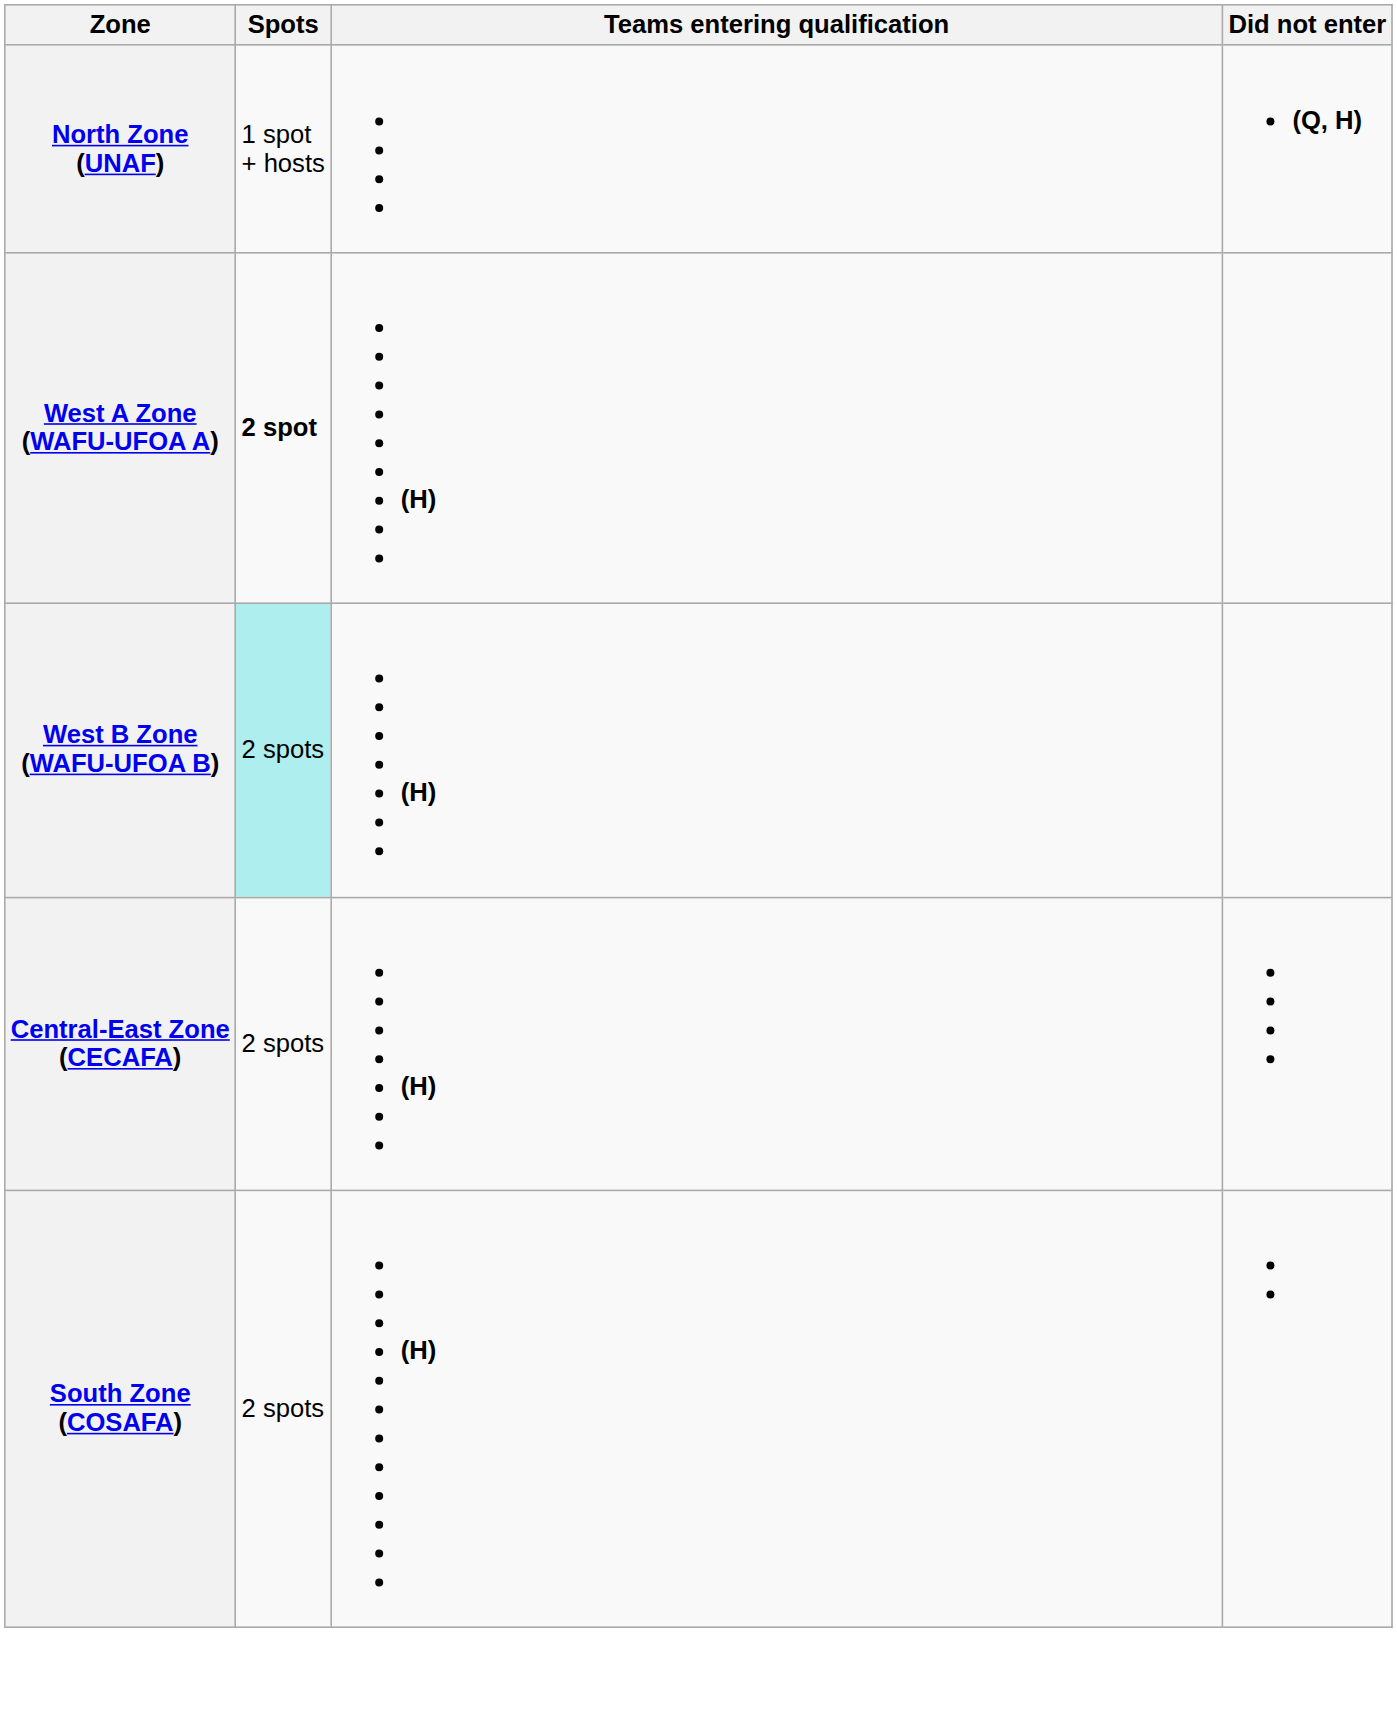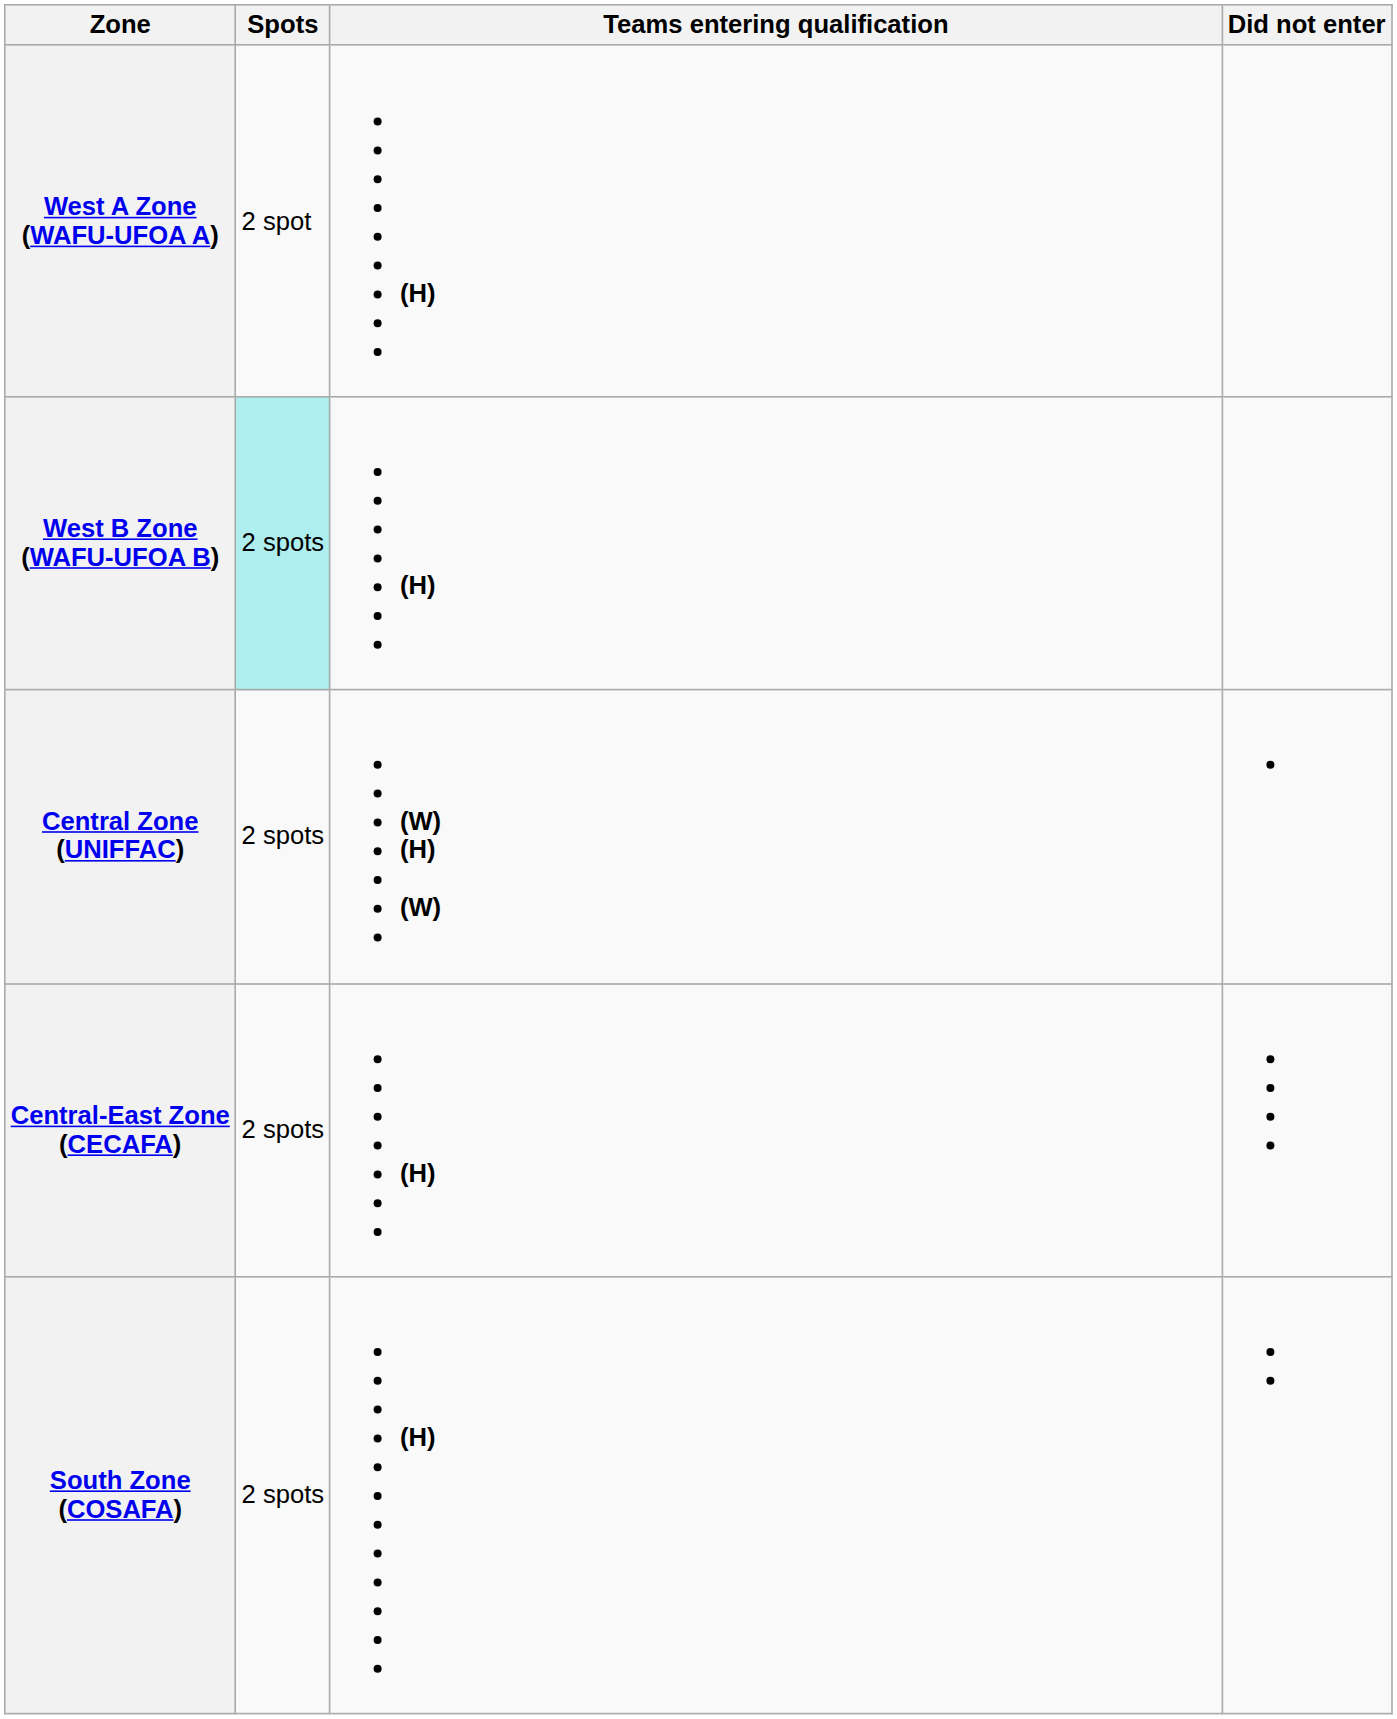 <table class="wikitable">
 <tr>
 <th>Zone</th>
 <th>Spots</th>
 <th width=550>Teams entering qualification</th>
 <th>Did not enter</th>
 </tr>
 <tr>
-<th><a href='#'>North Zone</a><br>(<a href='#'>UNAF</a>)</th>
-<td>1 spot<br>+ hosts</td>
-<td valign=top><br><ul><li></li><li></li><li></li><li><strong></strong></li></ul></td>
-<td valign=top><br><ul><li><strong></strong> <strong>(Q, H)</strong></li></ul></td>
-</tr>
-<tr>
 <th><a href='#'>West A Zone</a><br>(<a href='#'>WAFU-UFOA A</a>)</th>
-<td><strong>2 spot</strong></td>
+<td>2 spot</td>
 <td valign=top><br><ul><li></li><li><strong></strong></li><li></li><li></li><li></li><li></li><li> <strong>(H)</strong></li><li><strong></strong></li><li></li></ul></td>
 <td valign=top></td>
 </tr>
 <tr>
 <th><a href='#'>West B Zone</a><br>(<a href='#'>WAFU-UFOA B</a>)</th>
 <td style="background: paleturquoise;">2 spots</td>
 <td valign=top><br><ul><li><strong></strong></li><li></li><li></li><li></li><li> <strong>(H)</strong></li><li><strong></strong></li><li></li></ul></td>
 <td valign=top></td>
+</tr>
+<tr>
+<th><a href='#'>Central Zone</a><br>(<a href='#'>UNIFFAC</a>)</th>
+<td>2 spots</td>
+<td valign=top><br><ul><li></li><li><strong></strong></li><li> <strong>(W)</strong></li><li><strong> (H)</strong></li><li></li><li> <strong>(W)</strong></li><li></li></ul></td>
+<td valign=top><br><ul><li></li></ul></td>
 </tr>
 <tr>
 <th><a href='#'>Central-East Zone</a><br>(<a href='#'>CECAFA</a>)</th>
 <td>2 spots</td>
 <td valign=top><br><ul><li></li><li></li><li></li><li><strong></strong></li><li> <strong>(H)</strong></li><li></li><li><strong></strong></li></ul></td>
 <td valign=top><br><ul><li></li><li></li><li></li><li></li></ul></td>
 </tr>
 <tr>
 <th><a href='#'>South Zone</a><br>(<a href='#'>COSAFA</a>)</th>
 <td>2 spots</td>
 <td valign=top><br><ul><li></li><li></li><li></li><li> <strong>(H)</strong></li><li></li><li></li><li></li><li><strong></strong></li><li></li><li></li><li></li><li><strong></strong></li></ul></td>
 <td valign=top><br><ul><li></li><li></li></ul></td>
 </tr>
 </table>
